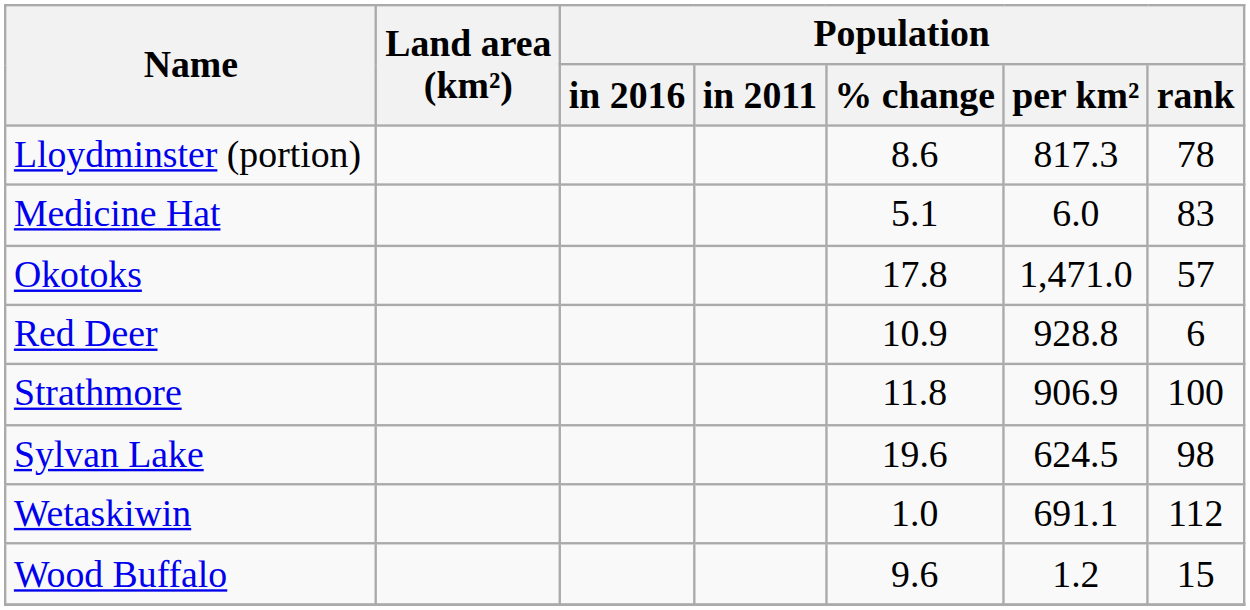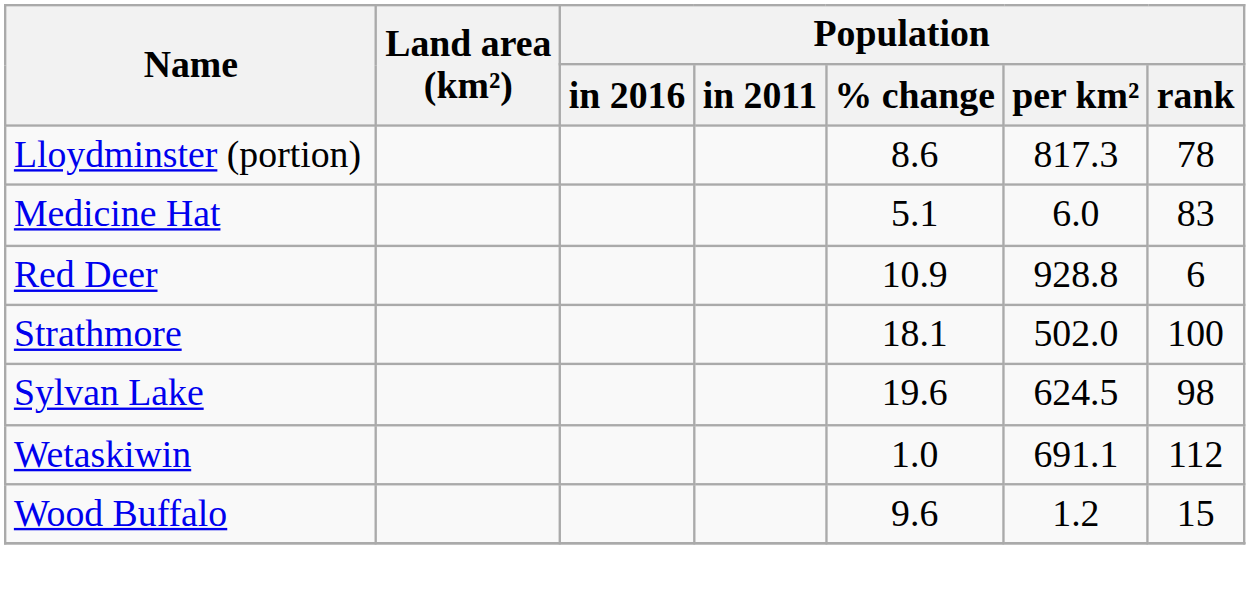 <table class="wikitable" style="text-align:center;">
 <tr>
 <th rowspan="2" width="150px">Name</th>
 <th rowspan="2">Land area<br>(km²)</th>
 <th colspan="5">Population</th>
 </tr>
 <tr>
 <th>in 2016</th>
 <th>in 2011</th>
 <th>% change</th>
 <th>per km²</th>
 <th>rank</th>
 </tr>
 <tr>
 <td align=left><a href='#'>Lloydminster</a> (portion)</td>
 <td></td>
 <td></td>
 <td></td>
 <td>8.6</td>
 <td>817.3</td>
 <td>78</td>
 </tr>
 <tr>
 <td align=left><a href='#'>Medicine Hat</a></td>
 <td></td>
 <td></td>
 <td></td>
 <td>5.1</td>
 <td>6.0</td>
 <td>83</td>
 </tr>
 <tr>
-<td align=left><a href='#'>Okotoks</a></td>
-<td></td>
-<td></td>
-<td></td>
-<td>17.8</td>
-<td>1,471.0</td>
-<td>57</td>
-</tr>
-<tr>
 <td align=left><a href='#'>Red Deer</a></td>
 <td></td>
 <td></td>
 <td></td>
 <td>10.9</td>
 <td>928.8</td>
 <td>6</td>
 </tr>
 <tr>
 <td align=left><a href='#'>Strathmore</a></td>
 <td></td>
 <td></td>
 <td></td>
-<td>11.8</td>
-<td>906.9</td>
+<td>18.1</td>
+<td>502.0</td>
 <td>100</td>
 </tr>
 <tr>
 <td align=left><a href='#'>Sylvan Lake</a></td>
 <td></td>
 <td></td>
 <td></td>
 <td>19.6</td>
 <td>624.5</td>
 <td>98</td>
 </tr>
 <tr>
 <td align=left><a href='#'>Wetaskiwin</a></td>
 <td></td>
 <td></td>
 <td></td>
 <td>1.0</td>
 <td>691.1</td>
 <td>112</td>
 </tr>
 <tr>
 <td align=left><a href='#'>Wood Buffalo</a></td>
 <td></td>
 <td></td>
 <td></td>
 <td>9.6</td>
 <td>1.2</td>
 <td>15</td>
 </tr>
 <tr>
 </tr>
 </table>
